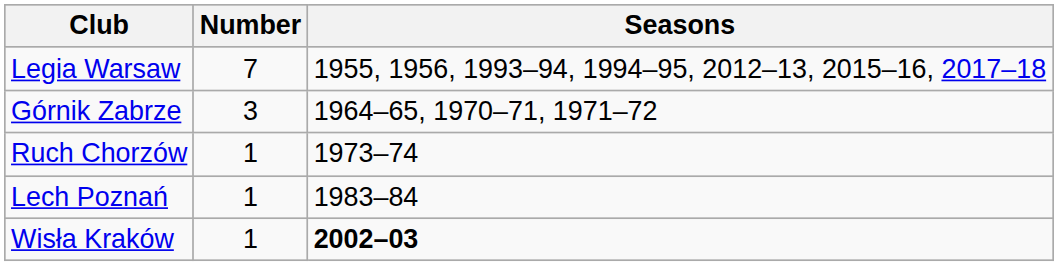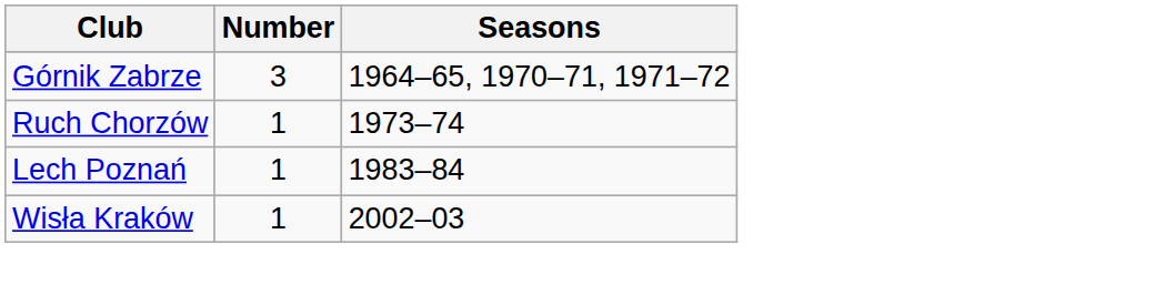 <table class="wikitable sortable">
 <tr>
 <th>Club</th>
 <th>Number</th>
 <th>Seasons</th>
-</tr>
-<tr>
-<td><a href='#'>Legia Warsaw</a></td>
-<td style="text-align:center">7</td>
-<td>1955, 1956, 1993–94, 1994–95, 2012–13, 2015–16, <a href='#'>2017–18</a></td>
 </tr>
 <tr>
 <td><a href='#'>Górnik Zabrze</a></td>
 <td style="text-align:center">3</td>
 <td>1964–65, 1970–71, 1971–72</td>
 </tr>
 <tr>
 <td><a href='#'>Ruch Chorzów</a></td>
 <td style="text-align:center">1</td>
 <td>1973–74</td>
 </tr>
 <tr>
 <td><a href='#'>Lech Poznań</a></td>
 <td style="text-align:center">1</td>
 <td>1983–84</td>
 </tr>
 <tr>
 <td><a href='#'>Wisła Kraków</a></td>
 <td style="text-align:center">1</td>
-<td><strong>2002–03</strong></td>
+<td>2002–03</td>
 </tr>
 </table>
